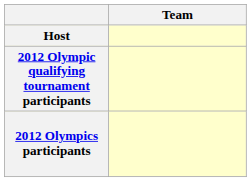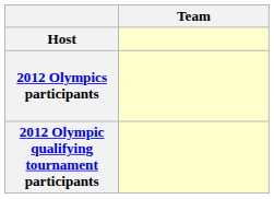 <table class=wikitable>
 <tr>
 <th width=120px></th>
 <th width=160px>Team</th>
 </tr>
 <tr bgcolor=#ffffcc>
 <th>Host</th>
 <td></td>
 </tr>
 <tr bgcolor=#ffffcc>
+<th><a href='#'>2012 Olympics</a> participants</th>
+<td><br><br><br><br></td>
+</tr>
+<tr bgcolor=#ffffcc>
 <th><a href='#'>2012 Olympic qualifying tournament</a> participants</th>
 <td><br></td>
 </tr>
-<tr bgcolor=#ffffcc>
-<th><a href='#'>2012 Olympics</a> participants</th>
-<td><br><br><br><br></td>
-</tr>
 </table>
